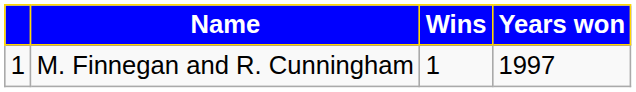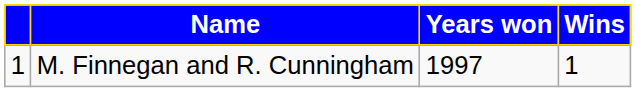 <table class="wikitable">
 <tr>
 <th style="background:blue; color:white; border:1px solid gold;"></th>
 <th style="background:blue; color:white; border:1px solid gold;">Name</th>
+<th style="background:blue; color:white; border:1px solid gold;">Years won</th>
 <th style="background:blue; color:white; border:1px solid gold;">Wins</th>
-<th style="background:blue; color:white; border:1px solid gold;">Years won</th>
 </tr>
 <tr>
 <td>1</td>
 <td>M. Finnegan and R. Cunningham</td>
+<td>1997</td>
 <td>1</td>
-<td>1997</td>
 </tr>
 </table>
